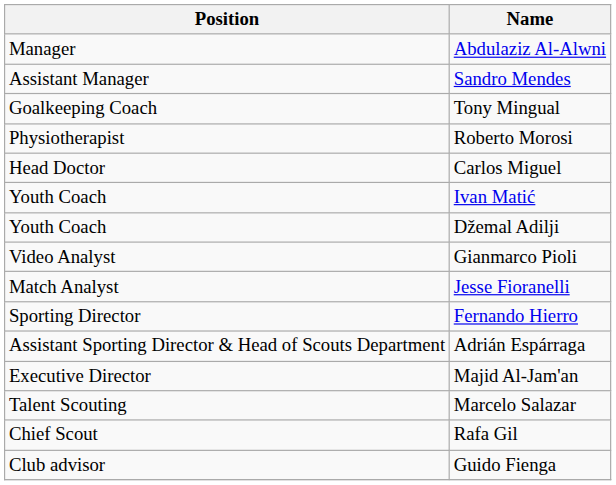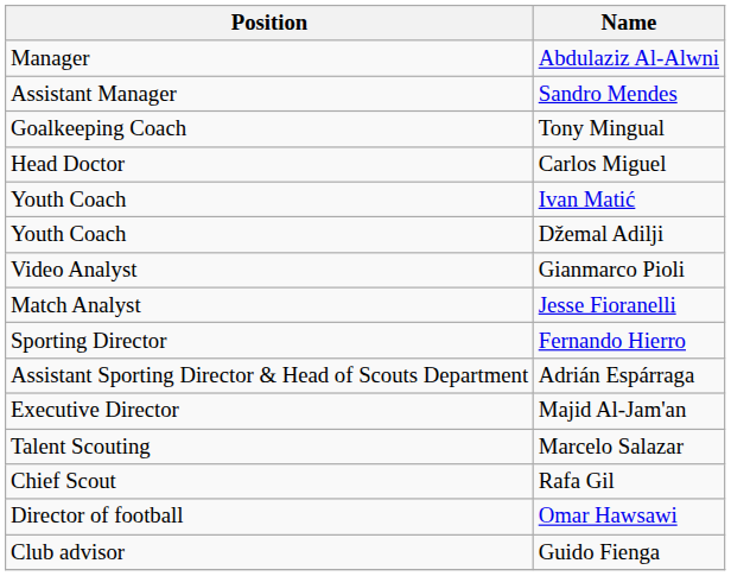 <table class="wikitable">
 <tr>
 <th>Position</th>
 <th>Name</th>
 </tr>
 <tr>
 <td>Manager</td>
 <td> <a href='#'>Abdulaziz Al-Alwni</a></td>
 </tr>
 <tr>
 <td>Assistant Manager</td>
 <td> <a href='#'>Sandro Mendes</a></td>
 </tr>
 <tr>
 <td>Goalkeeping Coach</td>
 <td> Tony Mingual</td>
-</tr>
-<tr>
-<td>Physiotherapist</td>
-<td> Roberto Morosi</td>
 </tr>
 <tr>
 <td>Head Doctor</td>
 <td> Carlos Miguel</td>
 </tr>
 <tr>
 <td>Youth Coach</td>
 <td> <a href='#'>Ivan Matić</a></td>
 </tr>
 <tr>
 <td>Youth Coach</td>
 <td> Džemal Adilji</td>
 </tr>
 <tr>
 <td>Video Analyst</td>
 <td> Gianmarco Pioli</td>
 </tr>
 <tr>
 <td>Match Analyst</td>
 <td> <a href='#'>Jesse Fioranelli</a></td>
 </tr>
 <tr>
 <td>Sporting Director</td>
 <td> <a href='#'>Fernando Hierro</a></td>
 </tr>
 <tr>
 <td>Assistant Sporting Director & Head of Scouts Department</td>
 <td> Adrián Espárraga</td>
 </tr>
 <tr>
 <td>Executive Director</td>
 <td> Majid Al-Jam'an</td>
 </tr>
 <tr>
 <td>Talent Scouting</td>
 <td> Marcelo Salazar</td>
 </tr>
 <tr>
 <td>Chief Scout</td>
 <td> Rafa Gil</td>
 </tr>
 <tr>
+<td>Director of football</td>
+<td> <a href='#'>Omar Hawsawi</a></td>
+</tr>
+<tr>
 <td>Club advisor</td>
 <td> Guido Fienga</td>
 </tr>
 <tr>
 </tr>
 </table>
